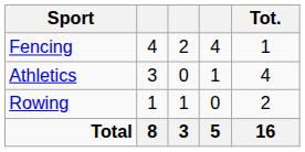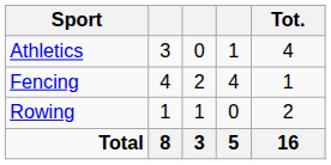 <table class="wikitable" width=30% style="font-size:100%; text-align:center;">
 <tr>
 <th>Sport</th>
 <th></th>
 <th></th>
 <th></th>
 <th>Tot.</th>
 </tr>
 <tr>
+<td align=left> <a href='#'>Athletics</a></td>
+<td>3</td>
+<td>0</td>
+<td>1</td>
+<td>4</td>
+</tr>
+<tr>
 <td align=left> <a href='#'>Fencing</a></td>
 <td>4</td>
 <td>2</td>
 <td>4</td>
 <td>1</td>
-</tr>
-<tr>
-<td align=left> <a href='#'>Athletics</a></td>
-<td>3</td>
-<td>0</td>
-<td>1</td>
-<td>4</td>
 </tr>
 <tr>
 <td align=left> <a href='#'>Rowing</a></td>
 <td>1</td>
 <td>1</td>
 <td>0</td>
 <td>2</td>
 </tr>
 <tr>
 <td align=right><strong>Total</strong></td>
 <th>8</th>
 <th>3</th>
 <th>5</th>
 <th>16</th>
 </tr>
 </table>
